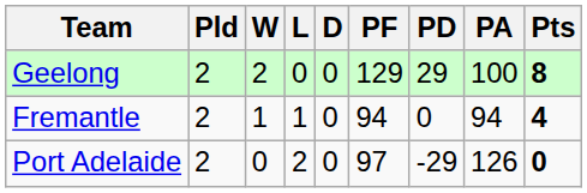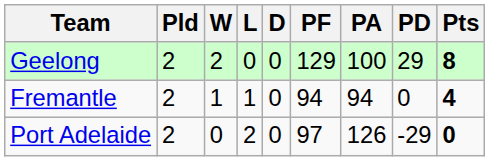 <table class="wikitable">
 <tr>
 <th>Team</th>
 <th>Pld</th>
 <th>W</th>
 <th>L</th>
 <th>D</th>
 <th>PF</th>
+<th>PA</th>
 <th>PD</th>
-<th>PA</th>
 <th>Pts</th>
 </tr>
 <tr>
 <td style="background: #ccffcc;"><a href='#'>Geelong</a></td>
 <td style="background: #ccffcc;">2</td>
 <td style="background: #ccffcc;">2</td>
 <td style="background: #ccffcc;">0</td>
 <td style="background: #ccffcc;">0</td>
 <td style="background: #ccffcc;">129</td>
+<td style="background: #ccffcc;">100</td>
 <td style="background: #ccffcc;">29</td>
-<td style="background: #ccffcc;">100</td>
 <td style="background: #ccffcc;"><strong>8</strong></td>
 </tr>
 <tr>
 <td><a href='#'>Fremantle</a></td>
 <td>2</td>
 <td>1</td>
 <td>1</td>
 <td>0</td>
 <td>94</td>
+<td>94</td>
 <td>0</td>
-<td>94</td>
 <td><strong>4</strong></td>
 </tr>
 <tr>
 <td><a href='#'>Port Adelaide</a></td>
 <td>2</td>
 <td>0</td>
 <td>2</td>
 <td>0</td>
 <td>97</td>
+<td>126</td>
 <td>-29</td>
-<td>126</td>
 <td><strong>0</strong></td>
 </tr>
 </table>
